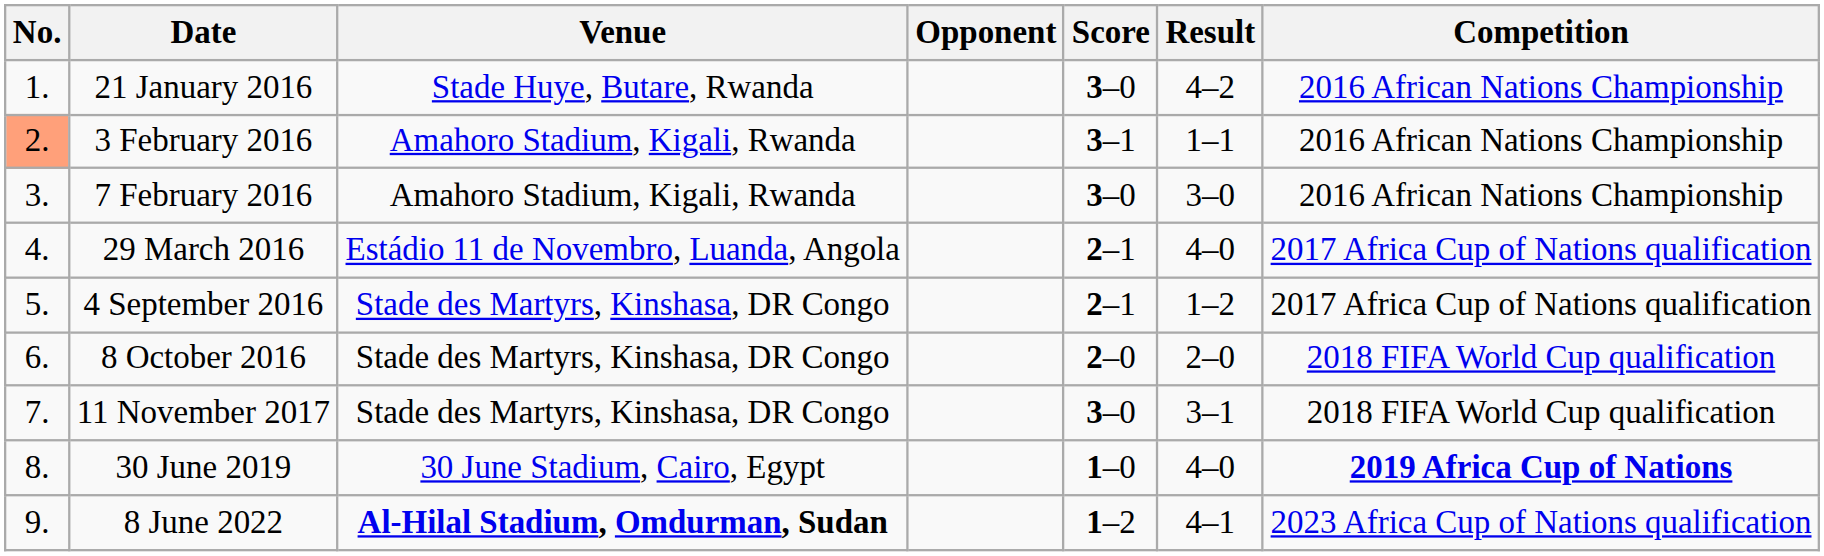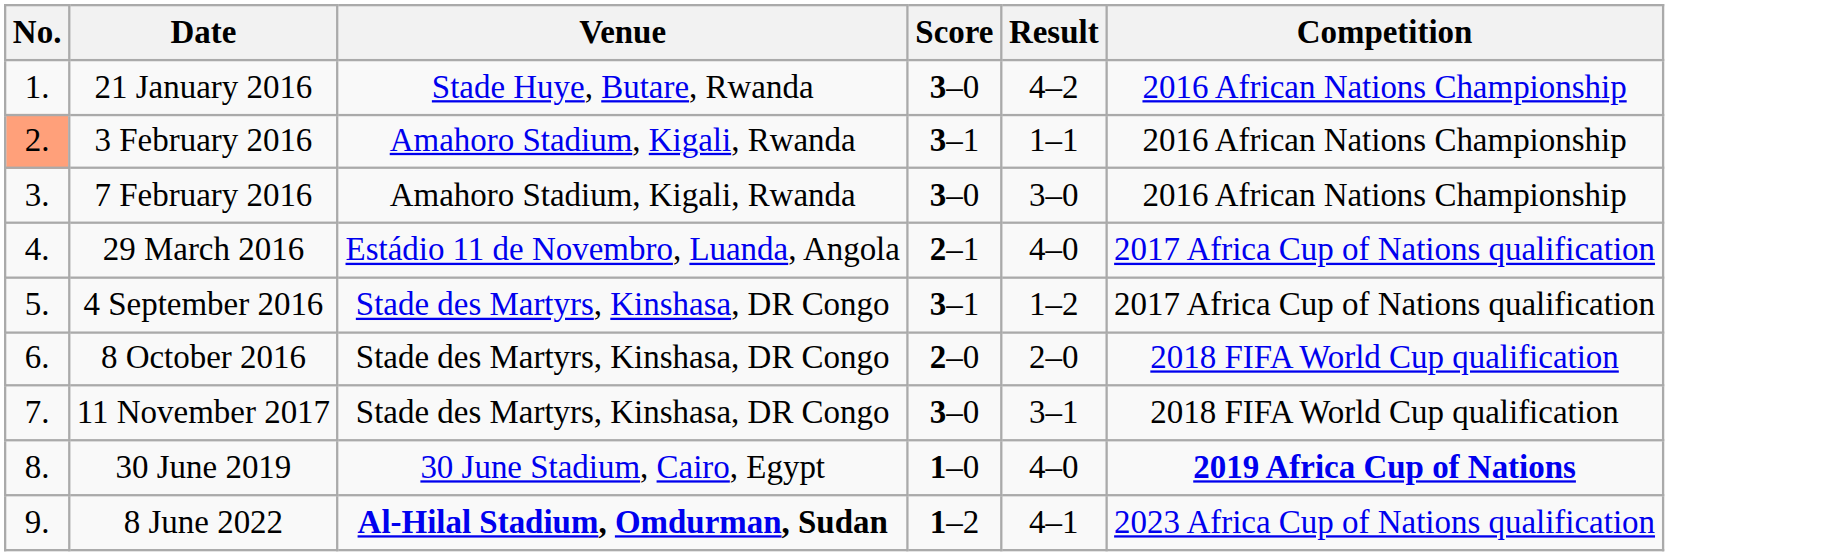 <table class="wikitable" style="text-align: center;font-size:90%">
 <tr>
 <th>No.</th>
 <th>Date</th>
 <th>Venue</th>
-<th>Opponent</th>
 <th>Score</th>
 <th>Result</th>
 <th>Competition</th>
 </tr>
 <tr>
 <td>1.</td>
 <td>21 January 2016</td>
 <td><a href='#'>Stade Huye</a>, <a href='#'>Butare</a>, Rwanda</td>
-<td></td>
 <td align=center><strong>3</strong>–0</td>
 <td align=center>4–2</td>
 <td><a href='#'>2016 African Nations Championship</a></td>
 </tr>
 <tr>
 <td style="background: lightsalmon;">2.</td>
 <td>3 February 2016</td>
 <td><a href='#'>Amahoro Stadium</a>, <a href='#'>Kigali</a>, Rwanda</td>
-<td></td>
 <td align=center><strong>3</strong>–1</td>
 <td align=center>1–1 </td>
 <td>2016 African Nations Championship</td>
 </tr>
 <tr>
 <td>3.</td>
 <td>7 February 2016</td>
 <td>Amahoro Stadium, Kigali, Rwanda</td>
-<td></td>
 <td align=center><strong>3</strong>–0</td>
 <td align=center>3–0</td>
 <td>2016 African Nations Championship</td>
 </tr>
 <tr>
 <td>4.</td>
 <td>29 March 2016</td>
 <td><a href='#'>Estádio 11 de Novembro</a>, <a href='#'>Luanda</a>, Angola</td>
-<td></td>
 <td align=center><strong>2</strong>–1</td>
 <td align=center>4–0</td>
 <td><a href='#'>2017 Africa Cup of Nations qualification</a></td>
 </tr>
 <tr>
 <td>5.</td>
 <td>4 September 2016</td>
 <td><a href='#'>Stade des Martyrs</a>, <a href='#'>Kinshasa</a>, DR Congo</td>
-<td></td>
-<td align=center><strong>2</strong>–1</td>
+<td align=center><strong>3</strong>–1</td>
 <td align=center>1–2</td>
 <td>2017 Africa Cup of Nations qualification</td>
 </tr>
 <tr>
 <td>6.</td>
 <td>8 October 2016</td>
 <td>Stade des Martyrs, Kinshasa, DR Congo</td>
-<td></td>
 <td align=center><strong>2</strong>–0</td>
 <td align=center>2–0</td>
 <td><a href='#'>2018 FIFA World Cup qualification</a></td>
 </tr>
 <tr>
 <td>7.</td>
 <td>11 November 2017</td>
 <td>Stade des Martyrs, Kinshasa, DR Congo</td>
-<td></td>
 <td align=center><strong>3</strong>–0</td>
 <td align=center>3–1</td>
 <td>2018 FIFA World Cup qualification</td>
 </tr>
 <tr>
 <td>8.</td>
 <td>30 June 2019</td>
 <td><a href='#'>30 June Stadium</a>, <a href='#'>Cairo</a>, Egypt</td>
-<td></td>
 <td align=center><strong>1</strong>–0</td>
 <td align=center>4–0</td>
 <td><strong><a href='#'>2019 Africa Cup of Nations</a></strong></td>
 </tr>
 <tr>
 <td>9.</td>
 <td>8 June 2022</td>
 <td><strong><a href='#'>Al-Hilal Stadium</a>, <a href='#'>Omdurman</a>, Sudan</strong></td>
-<td></td>
 <td align=center><strong>1</strong>–2</td>
 <td align=center>4–1</td>
 <td><a href='#'>2023 Africa Cup of Nations qualification</a></td>
 </tr>
 </table>
